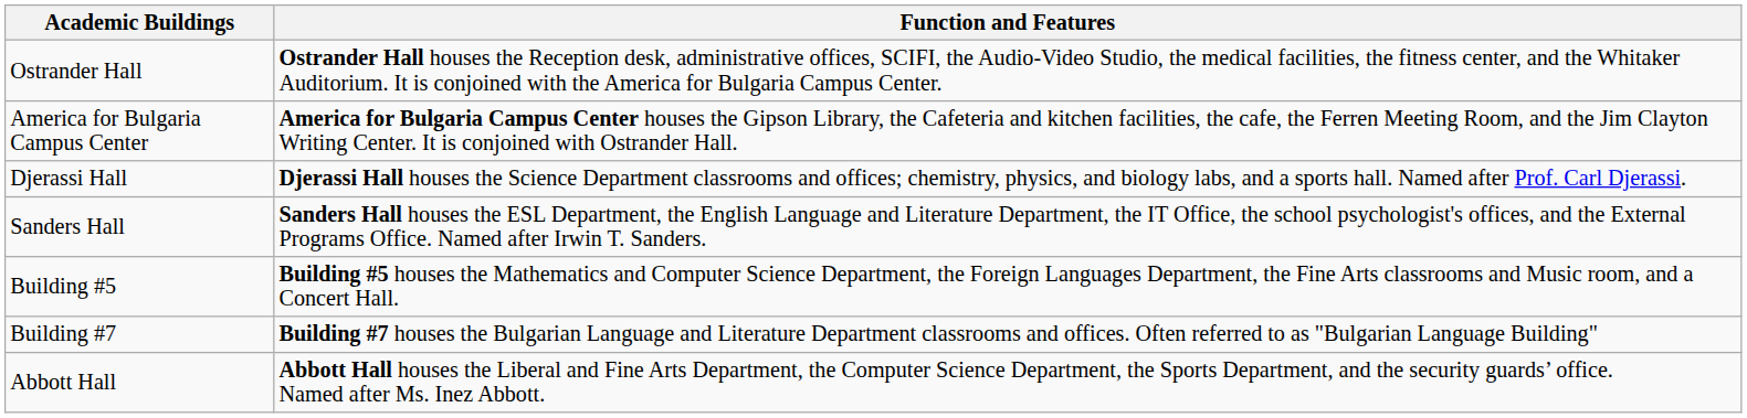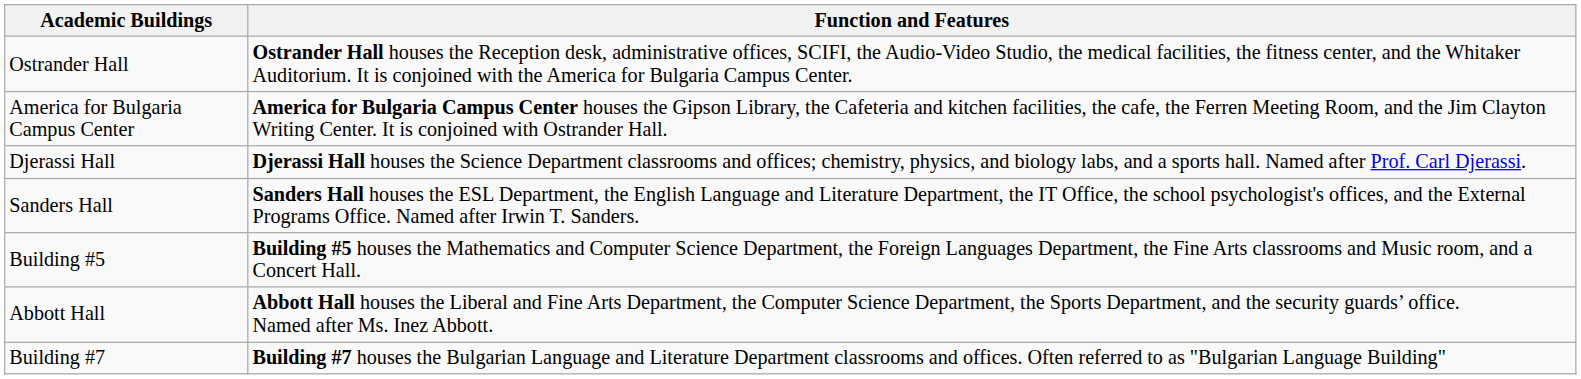 <table class="wikitable">
 <tr>
 <th><strong>Academic Buildings</strong></th>
 <th>Function and Features</th>
 </tr>
 <tr>
 <td>Ostrander Hall</td>
 <td><strong>Ostrander Hall</strong> houses the Reception desk, administrative offices, SCIFI, the Audio-Video Studio, the medical facilities, the fitness center, and the Whitaker Auditorium. It is conjoined with the America for Bulgaria Campus Center.</td>
 </tr>
 <tr>
 <td>America for Bulgaria Campus Center</td>
 <td><strong>America for Bulgaria Campus Center</strong> houses the Gipson Library, the Cafeteria and kitchen facilities, the cafe, the Ferren Meeting Room, and the Jim Clayton Writing Center. It is conjoined with Ostrander Hall.</td>
 </tr>
 <tr>
 <td>Djerassi Hall</td>
 <td><strong>Djerassi Hall</strong> houses the Science Department classrooms and offices; chemistry, physics, and biology labs, and a sports hall. Named after <a href='#'>Prof. Carl Djerassi</a>.</td>
 </tr>
 <tr>
 <td>Sanders Hall</td>
 <td><strong>Sanders Hall</strong> houses the ESL Department, the English Language and Literature Department, the IT Office, the school psychologist's offices, and the External Programs Office. Named after Irwin T. Sanders.</td>
 </tr>
 <tr>
 <td>Building #5</td>
 <td><strong>Building #5</strong> houses the Mathematics and Computer Science Department, the Foreign Languages Department, the Fine Arts classrooms and Music room, and a Concert Hall.</td>
 </tr>
 <tr>
+<td>Abbott Hall</td>
+<td><strong>Abbott Hall</strong> houses the Liberal and Fine Arts Department, the Computer Science Department, the Sports Department, and the security guards’ office.<br>Named after Ms. Inez Abbott.</td>
+</tr>
+<tr>
 <td>Building #7</td>
 <td><strong>Building #7</strong> houses the Bulgarian Language and Literature Department classrooms and offices. Often referred to as "Bulgarian Language Building"</td>
 </tr>
-<tr>
-<td>Abbott Hall</td>
-<td><strong>Abbott Hall</strong> houses the Liberal and Fine Arts Department, the Computer Science Department, the Sports Department, and the security guards’ office.<br>Named after Ms. Inez Abbott.</td>
-</tr>
 </table>
